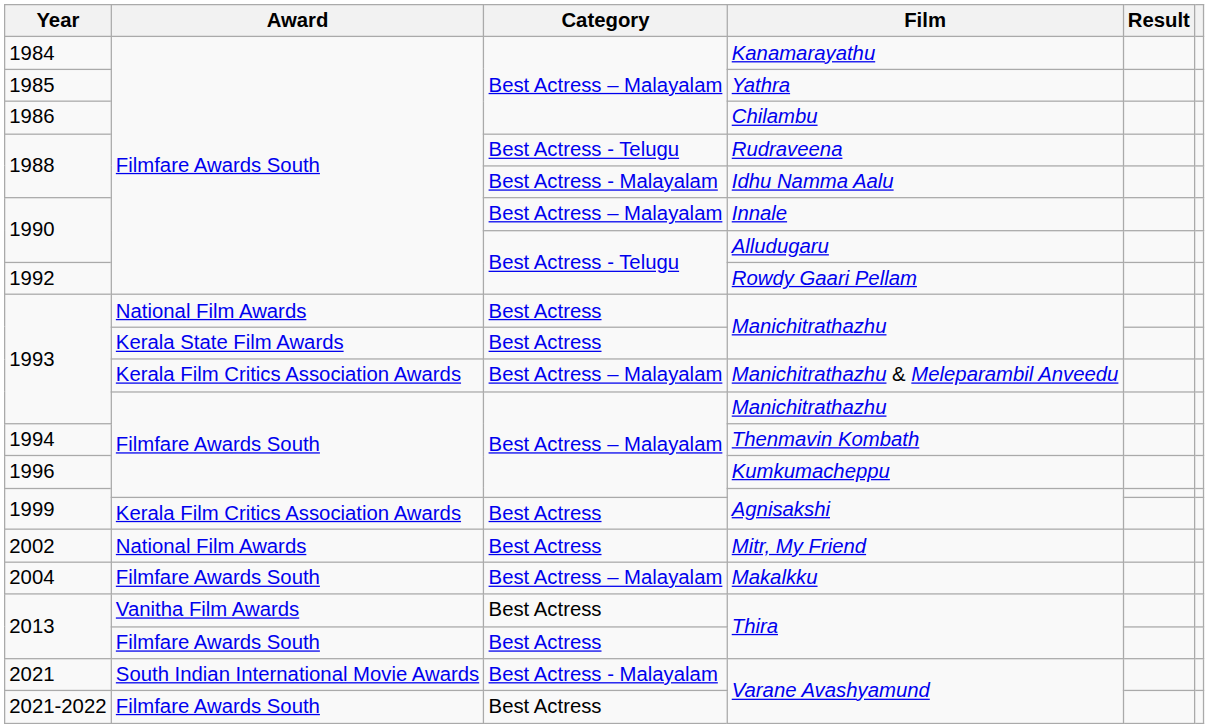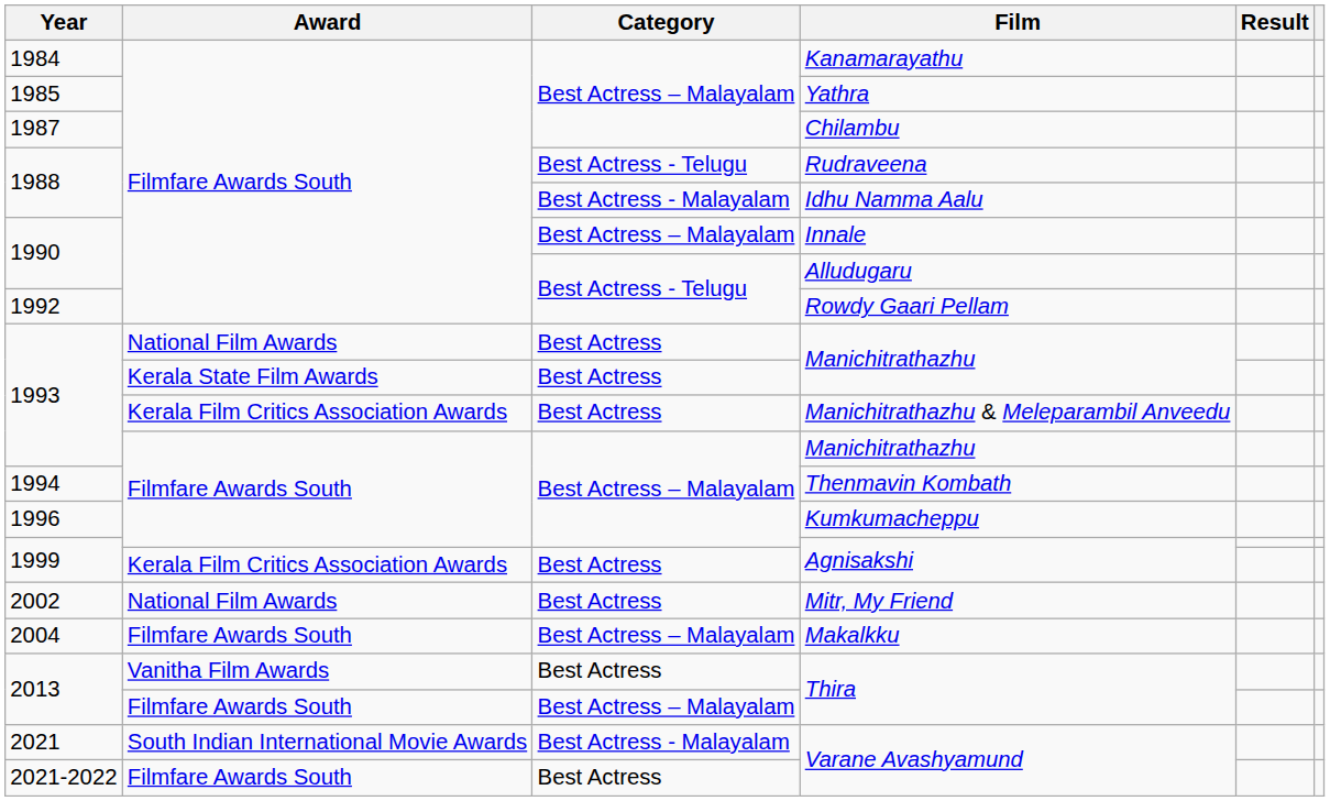 <table class="wikitable">
 <tr>
 <th scope="col">Year</th>
 <th scope="col">Award</th>
 <th scope="col">Category</th>
 <th scope="col">Film</th>
 <th scope="col">Result</th>
 <th scope="col"></th>
 </tr>
 <tr>
 <td>1984</td>
 <td rowspan="8"><a href='#'>Filmfare Awards South</a></td>
 <td rowspan="3"><a href='#'>Best Actress – Malayalam</a></td>
 <td><em><a href='#'>Kanamarayathu</a></em></td>
 <td></td>
 <td></td>
 </tr>
 <tr>
 <td>1985</td>
 <td><em><a href='#'>Yathra</a></em></td>
 <td></td>
 <td></td>
 </tr>
 <tr>
-<td>1986</td>
+<td>1987</td>
 <td><em><a href='#'>Chilambu</a></em></td>
 <td></td>
 <td></td>
 </tr>
 <tr>
 <td rowspan="2">1988</td>
 <td><a href='#'>Best Actress - Telugu</a></td>
 <td><em><a href='#'>Rudraveena</a></em></td>
 <td></td>
 <td></td>
 </tr>
 <tr>
 <td><a href='#'>Best Actress - Malayalam</a></td>
 <td><em><a href='#'>Idhu Namma Aalu</a></em></td>
 <td></td>
 <td></td>
 </tr>
 <tr>
 <td rowspan="2">1990</td>
 <td><a href='#'>Best Actress – Malayalam</a></td>
 <td><em><a href='#'>Innale</a></em></td>
 <td></td>
 <td></td>
 </tr>
 <tr>
 <td rowspan="2"><a href='#'>Best Actress - Telugu</a></td>
 <td><em><a href='#'>Alludugaru</a></em></td>
 <td></td>
 <td></td>
 </tr>
 <tr>
 <td>1992</td>
 <td><em><a href='#'>Rowdy Gaari Pellam</a></em></td>
 <td></td>
 <td></td>
 </tr>
 <tr>
 <td rowspan="4">1993</td>
 <td><a href='#'>National Film Awards</a></td>
 <td><a href='#'>Best Actress</a></td>
 <td rowspan="2"><em><a href='#'>Manichitrathazhu</a></em></td>
 <td></td>
 <td></td>
 </tr>
 <tr>
 <td><a href='#'>Kerala State Film Awards</a></td>
 <td><a href='#'>Best Actress</a></td>
 <td></td>
 <td></td>
 </tr>
 <tr>
 <td><a href='#'>Kerala Film Critics Association Awards</a></td>
-<td><a href='#'>Best Actress – Malayalam</a></td>
+<td><a href='#'>Best Actress</a></td>
 <td><em><a href='#'>Manichitrathazhu</a></em> & <em><a href='#'>Meleparambil Anveedu</a></em></td>
 <td></td>
 <td></td>
 </tr>
 <tr>
 <td rowspan="4"><a href='#'>Filmfare Awards South</a></td>
 <td rowspan="4"><a href='#'>Best Actress – Malayalam</a></td>
 <td><em><a href='#'>Manichitrathazhu</a></em></td>
 <td></td>
 <td></td>
 </tr>
 <tr>
 <td>1994</td>
 <td><em><a href='#'>Thenmavin Kombath</a></em></td>
 <td></td>
 <td></td>
 </tr>
 <tr>
 <td>1996</td>
 <td><em><a href='#'>Kumkumacheppu</a></em></td>
 <td></td>
 <td></td>
 </tr>
 <tr>
 <td rowspan="2">1999</td>
 <td rowspan="2"><em><a href='#'>Agnisakshi</a></em></td>
 <td></td>
 <td></td>
 </tr>
 <tr>
 <td><a href='#'>Kerala Film Critics Association Awards</a></td>
 <td><a href='#'>Best Actress</a></td>
 <td></td>
 <td></td>
 </tr>
 <tr>
 <td>2002</td>
 <td><a href='#'>National Film Awards</a></td>
 <td><a href='#'>Best Actress</a></td>
 <td><em><a href='#'>Mitr, My Friend</a></em></td>
 <td></td>
 <td></td>
 </tr>
 <tr>
 <td>2004</td>
 <td><a href='#'>Filmfare Awards South</a></td>
 <td><a href='#'>Best Actress – Malayalam</a></td>
 <td><em><a href='#'>Makalkku</a></em></td>
 <td></td>
 <td></td>
 </tr>
 <tr>
 <td rowspan="2">2013</td>
 <td><a href='#'>Vanitha Film Awards</a></td>
 <td>Best Actress</td>
 <td rowspan="2"><em><a href='#'>Thira</a></em></td>
 <td></td>
 <td></td>
 </tr>
 <tr>
 <td><a href='#'>Filmfare Awards South</a></td>
-<td><a href='#'>Best Actress</a></td>
+<td><a href='#'>Best Actress – Malayalam</a></td>
 <td></td>
 <td></td>
 </tr>
 <tr>
 <td>2021</td>
 <td><a href='#'>South Indian International Movie Awards</a></td>
 <td><a href='#'>Best Actress - Malayalam</a></td>
 <td rowspan="2"><em><a href='#'>Varane Avashyamund</a></em></td>
 <td></td>
 <td></td>
 </tr>
 <tr>
 <td>2021-2022</td>
 <td><a href='#'>Filmfare Awards South</a></td>
 <td>Best Actress</td>
 <td></td>
 <td></td>
 </tr>
 </table>
